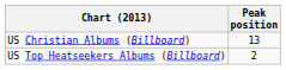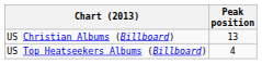 <table class="wikitable sortable">
 <tr>
 <th>Chart (2013)</th>
 <th>Peak<br>position</th>
 </tr>
 <tr>
 <td>US <a href='#'>Christian Albums</a> (<em><a href='#'>Billboard</a></em>)</td>
 <td align=center>13</td>
 </tr>
 <tr>
 <td>US <a href='#'>Top Heatseekers Albums</a> (<em><a href='#'>Billboard</a></em>)</td>
-<td align=center>2</td>
+<td align=center>4</td>
 </tr>
 </table>
